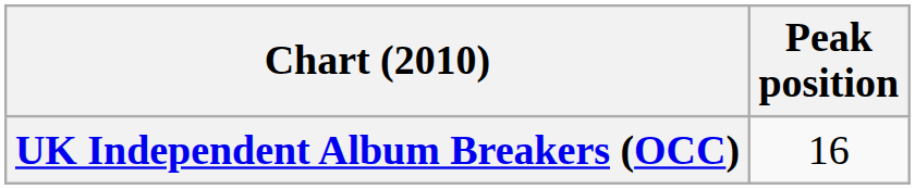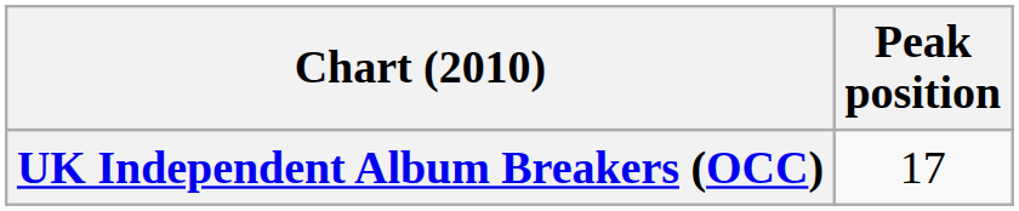 <table class="wikitable plainrowheaders" style="text-align:center;" border="1">
 <tr>
 <th scope="col">Chart (2010)</th>
 <th scope="col">Peak<br>position</th>
 </tr>
 <tr>
 <th scope="row"><a href='#'>UK Independent Album Breakers</a> (<a href='#'>OCC</a>)</th>
-<td>16</td>
+<td>17</td>
 </tr>
 </table>
